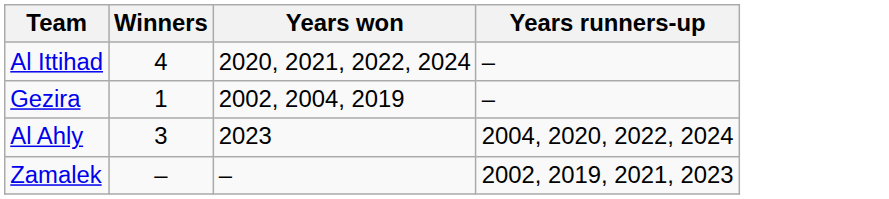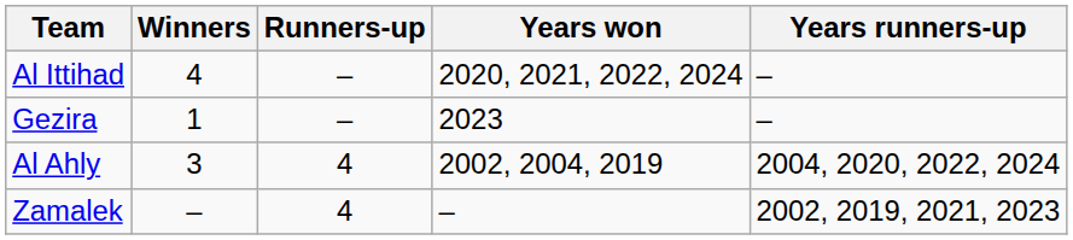 <table class="wikitable">
 <tr>
 <th>Team</th>
 <th>Winners</th>
+<th>Runners-up</th>
 <th>Years won</th>
 <th>Years runners-up</th>
 </tr>
 <tr>
 <td><a href='#'>Al Ittihad</a></td>
 <td align="center">4</td>
+<td align="center">–</td>
 <td>2020, 2021, 2022, 2024</td>
 <td>–</td>
 </tr>
 <tr>
 <td><a href='#'>Gezira</a></td>
 <td align="center">1</td>
-<td>2002, 2004, 2019</td>
+<td align="center">–</td>
+<td>2023</td>
 <td>–</td>
 </tr>
 <tr>
 <td><a href='#'>Al Ahly</a></td>
 <td align="center">3</td>
-<td>2023</td>
+<td align="center">4</td>
+<td>2002, 2004, 2019</td>
 <td>2004, 2020, 2022, 2024</td>
 </tr>
 <tr>
 <td><a href='#'>Zamalek</a></td>
 <td align="center">–</td>
+<td align="center">4</td>
 <td>–</td>
 <td>2002, 2019, 2021, 2023</td>
 </tr>
 </table>
